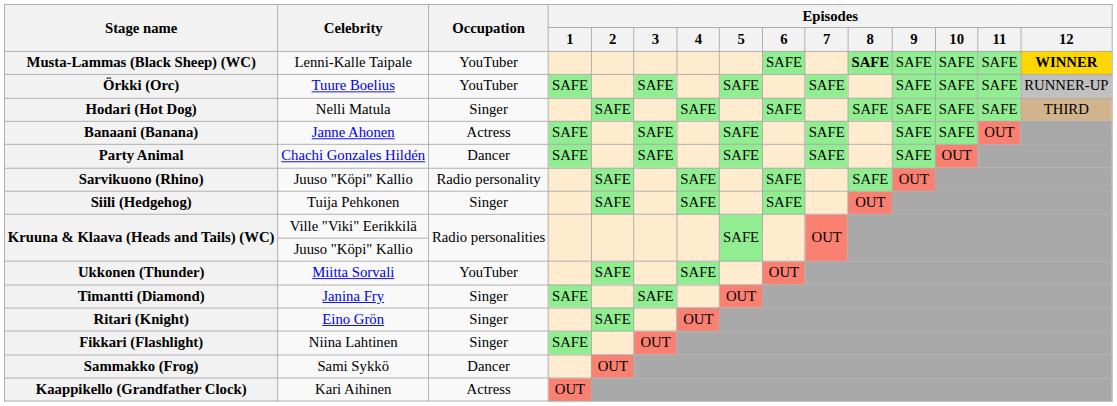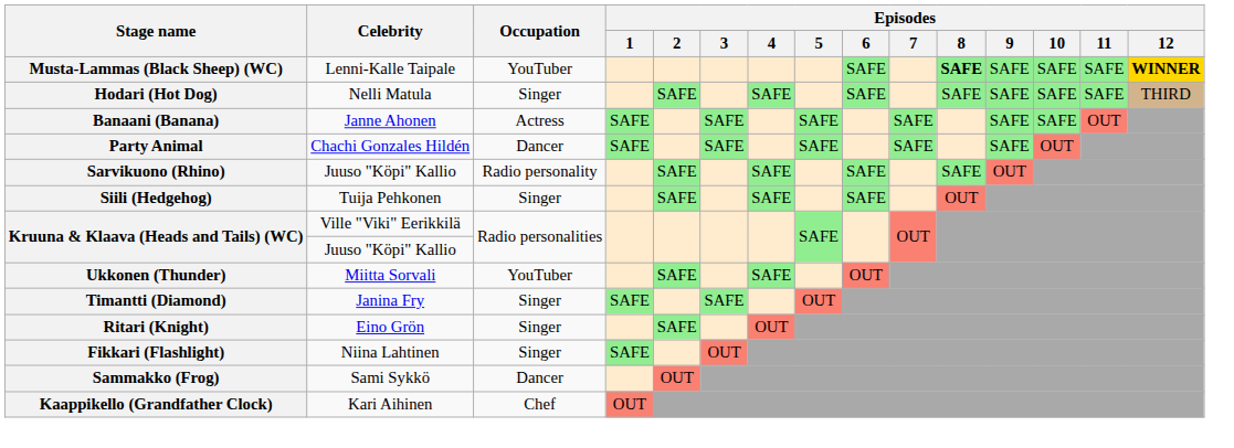 <table Class="wikitable" style="text-align: center">
 <tr>
 <th rowspan="2">Stage name</th>
 <th rowspan="2">Celebrity</th>
 <th rowspan="2">Occupation</th>
 <th colspan="12">Episodes</th>
 </tr>
 <tr>
 <th>1</th>
 <th>2</th>
 <th>3</th>
 <th>4</th>
 <th>5</th>
 <th>6</th>
 <th>7</th>
 <th>8</th>
 <th>9</th>
 <th>10</th>
 <th>11</th>
 <th>12</th>
 </tr>
 <tr>
 <th>Musta-Lammas (Black Sheep) (WC)</th>
 <td>Lenni-Kalle Taipale</td>
 <td>YouTuber</td>
 <td bgcolor="#FFEBCD"></td>
 <td bgcolor="#FFEBCD"></td>
 <td bgcolor="#FFEBCD"></td>
 <td bgcolor="#FFEBCD"></td>
 <td bgcolor="#FFEBCD"></td>
 <td bgcolor=lightgreen>SAFE</td>
 <td bgcolor="#FFEBCD"></td>
 <td bgcolor=lightgreen><strong>SAFE</strong></td>
 <td bgcolor=lightgreen>SAFE</td>
 <td bgcolor=lightgreen>SAFE</td>
 <td bgcolor=lightgreen>SAFE</td>
 <td bgcolor=gold><strong>WINNER</strong></td>
-</tr>
-<tr>
-<th>Örkki (Orc)</th>
-<td><a href='#'>Tuure Boelius</a></td>
-<td>YouTuber</td>
-<td bgcolor=lightgreen>SAFE</td>
-<td bgcolor="#FFEBCD"></td>
-<td bgcolor=lightgreen>SAFE</td>
-<td bgcolor="#FFEBCD"></td>
-<td bgcolor=lightgreen>SAFE</td>
-<td bgcolor="#FFEBCD"></td>
-<td bgcolor=lightgreen>SAFE</td>
-<td bgcolor="#FFEBCD"></td>
-<td bgcolor=lightgreen>SAFE</td>
-<td bgcolor=lightgreen>SAFE</td>
-<td bgcolor=lightgreen>SAFE</td>
-<td bgcolor=silver>RUNNER-UP</td>
 </tr>
 <tr>
 <th>Hodari (Hot Dog)</th>
 <td>Nelli Matula</td>
 <td>Singer</td>
 <td bgcolor="#FFEBCD"></td>
 <td bgcolor=lightgreen>SAFE</td>
 <td bgcolor="#FFEBCD"></td>
 <td bgcolor=lightgreen>SAFE</td>
 <td bgcolor="#FFEBCD"></td>
 <td bgcolor=lightgreen>SAFE</td>
 <td bgcolor="#FFEBCD"></td>
 <td bgcolor=lightgreen>SAFE</td>
 <td bgcolor=lightgreen>SAFE</td>
 <td bgcolor=lightgreen>SAFE</td>
 <td bgcolor=lightgreen>SAFE</td>
 <td bgcolor=tan>THIRD</td>
 </tr>
 <tr>
 <th>Banaani (Banana)</th>
 <td><a href='#'>Janne Ahonen</a></td>
 <td>Actress</td>
 <td bgcolor=lightgreen>SAFE</td>
 <td bgcolor="#FFEBCD"></td>
 <td bgcolor=lightgreen>SAFE</td>
 <td bgcolor="#FFEBCD"></td>
 <td bgcolor=lightgreen>SAFE</td>
 <td bgcolor="#FFEBCD"></td>
 <td bgcolor=lightgreen>SAFE</td>
 <td bgcolor="#FFEBCD"></td>
 <td bgcolor=lightgreen>SAFE</td>
 <td bgcolor=lightgreen>SAFE</td>
 <td bgcolor="salmon">OUT</td>
 <td bgcolor="darkgrey"></td>
 </tr>
 <tr>
 <th>Party Animal</th>
 <td><a href='#'>Chachi Gonzales Hildén</a></td>
 <td>Dancer</td>
 <td bgcolor=lightgreen>SAFE</td>
 <td bgcolor="#FFEBCD"></td>
 <td bgcolor=lightgreen>SAFE</td>
 <td bgcolor="#FFEBCD"></td>
 <td bgcolor=lightgreen>SAFE</td>
 <td bgcolor="#FFEBCD"></td>
 <td bgcolor=lightgreen>SAFE</td>
 <td bgcolor="#FFEBCD"></td>
 <td bgcolor=lightgreen>SAFE</td>
 <td bgcolor="salmon">OUT</td>
 <td colspan="2" bgcolor="darkgrey"></td>
 </tr>
 <tr>
 <th>Sarvikuono (Rhino)</th>
 <td>Juuso "Köpi" Kallio</td>
 <td>Radio personality</td>
 <td bgcolor="#FFEBCD"></td>
 <td bgcolor=lightgreen>SAFE</td>
 <td bgcolor="#FFEBCD"></td>
 <td bgcolor=lightgreen>SAFE</td>
 <td bgcolor="#FFEBCD"></td>
 <td bgcolor=lightgreen>SAFE</td>
 <td bgcolor="#FFEBCD"></td>
 <td bgcolor=lightgreen>SAFE</td>
 <td bgcolor="salmon">OUT</td>
 <td colspan="3" bgcolor="darkgrey"></td>
 </tr>
 <tr>
 <th>Siili (Hedgehog)</th>
 <td>Tuija Pehkonen</td>
 <td>Singer</td>
 <td bgcolor="#FFEBCD"></td>
 <td bgcolor=lightgreen>SAFE</td>
 <td bgcolor="#FFEBCD"></td>
 <td bgcolor=lightgreen>SAFE</td>
 <td bgcolor="#FFEBCD"></td>
 <td bgcolor=lightgreen>SAFE</td>
 <td bgcolor="#FFEBCD"></td>
 <td bgcolor="salmon">OUT</td>
 <td colspan="4" bgcolor="darkgrey"></td>
 </tr>
 <tr>
 <th rowspan="2">Kruuna & Klaava (Heads and Tails) (WC)</th>
 <td>Ville "Viki" Eerikkilä</td>
 <td rowspan="2">Radio personalities</td>
 <td rowspan="2" bgcolor="#FFEBCD"></td>
 <td rowspan="2" bgcolor="#FFEBCD"></td>
 <td rowspan="2" bgcolor="#FFEBCD"></td>
 <td rowspan="2" bgcolor="#FFEBCD"></td>
 <td rowspan="2" bgcolor="lightgreen">SAFE</td>
 <td rowspan="2" bgcolor="#FFEBCD"></td>
 <td rowspan="2" bgcolor="salmon">OUT</td>
 <td colspan="5" rowspan="2" bgcolor="darkgrey"></td>
 </tr>
 <tr>
 <td>Juuso "Köpi" Kallio</td>
 </tr>
 <tr>
 <th>Ukkonen (Thunder)</th>
 <td><a href='#'>Miitta Sorvali</a></td>
 <td>YouTuber</td>
 <td bgcolor="#FFEBCD"></td>
 <td bgcolor=lightgreen>SAFE</td>
 <td bgcolor="#FFEBCD"></td>
 <td bgcolor=lightgreen>SAFE</td>
 <td bgcolor="#FFEBCD"></td>
 <td bgcolor="salmon">OUT</td>
 <td colspan="6" bgcolor="darkgrey"></td>
 </tr>
 <tr>
 <th>Timantti (Diamond)</th>
 <td><a href='#'>Janina Fry</a></td>
 <td>Singer</td>
 <td bgcolor=lightgreen>SAFE</td>
 <td bgcolor="#FFEBCD"></td>
 <td bgcolor=lightgreen>SAFE</td>
 <td bgcolor="#FFEBCD"></td>
 <td bgcolor="salmon">OUT</td>
 <td colspan="7" bgcolor="darkgrey"></td>
 </tr>
 <tr>
 <th>Ritari (Knight)</th>
 <td><a href='#'>Eino Grön</a></td>
 <td>Singer</td>
 <td bgcolor="#FFEBCD"></td>
 <td bgcolor="lightgreen">SAFE</td>
 <td bgcolor="#FFEBCD"></td>
 <td bgcolor="salmon">OUT</td>
 <td colspan="8" bgcolor="darkgrey"></td>
 </tr>
 <tr>
 <th>Fikkari (Flashlight)</th>
 <td>Niina Lahtinen</td>
 <td>Singer</td>
 <td bgcolor=lightgreen>SAFE</td>
 <td bgcolor="#FFEBCD"></td>
 <td bgcolor=salmon>OUT</td>
 <td colspan="9" bgcolor="darkgrey"></td>
 </tr>
 <tr>
 <th>Sammakko (Frog)</th>
 <td>Sami Sykkö</td>
 <td>Dancer</td>
 <td bgcolor="#FFEBCD"></td>
 <td bgcolor=salmon>OUT</td>
 <td colspan="10" bgcolor="darkgrey"></td>
 </tr>
 <tr>
 <th>Kaappikello (Grandfather Clock)</th>
 <td>Kari Aihinen</td>
-<td>Actress</td>
+<td>Chef</td>
 <td bgcolor=salmon>OUT</td>
 <td colspan="11" bgcolor="darkgrey"></td>
 </tr>
 </table>
